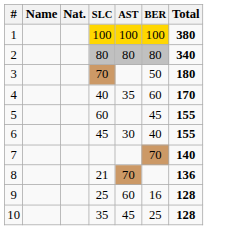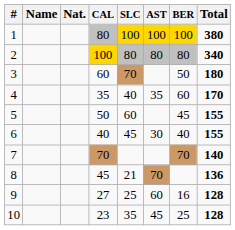 <table class="wikitable sortable" style="text-align:center;">
 <tr>
 <th>#</th>
 <th>Name</th>
 <th>Nat.</th>
+<th><small>CAL</small></th>
 <th><small>SLC</small></th>
 <th><small>AST</small></th>
 <th><small>BER</small></th>
 <th>Total</th>
 </tr>
 <tr>
 <td>1</td>
 <td align=left></td>
 <td></td>
+<td bgcolor=silver>80</td>
 <td bgcolor=gold>100</td>
 <td bgcolor=gold>100</td>
 <td bgcolor=gold>100</td>
 <td><strong>380</strong></td>
 </tr>
 <tr>
 <td>2</td>
 <td align=left></td>
 <td></td>
+<td bgcolor=gold>100</td>
 <td bgcolor=silver>80</td>
 <td bgcolor=silver>80</td>
 <td bgcolor=silver>80</td>
 <td><strong>340</strong></td>
 </tr>
 <tr>
 <td>3</td>
 <td align=left></td>
 <td></td>
+<td>60</td>
 <td bgcolor=cc9966>70</td>
 <td></td>
 <td>50</td>
 <td><strong>180</strong></td>
 </tr>
 <tr>
 <td>4</td>
 <td align=left></td>
 <td></td>
+<td>35</td>
 <td>40</td>
 <td>35</td>
 <td>60</td>
 <td><strong>170</strong></td>
 </tr>
 <tr>
 <td>5</td>
 <td align=left></td>
 <td></td>
+<td>50</td>
 <td>60</td>
 <td></td>
 <td>45</td>
 <td><strong>155</strong></td>
 </tr>
 <tr>
 <td>6</td>
 <td align=left></td>
 <td></td>
+<td>40</td>
 <td>45</td>
 <td>30</td>
 <td>40</td>
 <td><strong>155</strong></td>
 </tr>
 <tr>
 <td>7</td>
 <td align=left></td>
 <td></td>
+<td bgcolor=cc9966>70</td>
 <td></td>
 <td></td>
 <td bgcolor=cc9966>70</td>
 <td><strong>140</strong></td>
 </tr>
 <tr>
 <td>8</td>
 <td align=left></td>
 <td></td>
+<td>45</td>
 <td>21</td>
 <td bgcolor=cc9966>70</td>
 <td></td>
 <td><strong>136</strong></td>
 </tr>
 <tr>
 <td>9</td>
 <td align=left></td>
 <td></td>
+<td>27</td>
 <td>25</td>
 <td>60</td>
 <td>16</td>
 <td><strong>128</strong></td>
 </tr>
 <tr>
 <td>10</td>
 <td align=left></td>
 <td></td>
+<td>23</td>
 <td>35</td>
 <td>45</td>
 <td>25</td>
 <td><strong>128</strong></td>
 </tr>
 </table>
